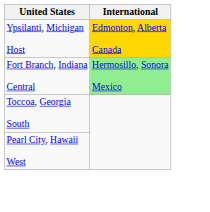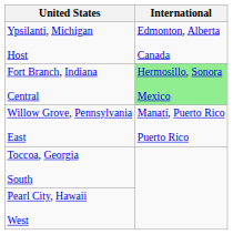 <table class="wikitable">
 <tr>
 <th>United States</th>
 <th>International</th>
 </tr>
 <tr>
 <td> <a href='#'>Ypsilanti</a>, <a href='#'>Michigan</a><br><br><a href='#'>Host</a></td>
-<td style="background: gold;"> <a href='#'>Edmonton</a>, <a href='#'>Alberta</a><br><br><a href='#'>Canada</a></td>
+<td> <a href='#'>Edmonton</a>, <a href='#'>Alberta</a><br><br><a href='#'>Canada</a></td>
 </tr>
 <tr>
 <td> <a href='#'>Fort Branch</a>, <a href='#'>Indiana</a><br><br><a href='#'>Central</a></td>
 <td style="background: lightgreen;"> <a href='#'>Hermosillo</a>, <a href='#'>Sonora</a><br><br><a href='#'>Mexico</a></td>
+</tr>
+<tr>
+<td> <a href='#'>Willow Grove</a>, <a href='#'>Pennsylvania</a><br><br><a href='#'>East</a></td>
+<td> <a href='#'>Manatí</a>, <a href='#'>Puerto Rico</a><br><br><a href='#'>Puerto Rico</a></td>
 </tr>
 <tr>
 <td> <a href='#'>Toccoa</a>, <a href='#'>Georgia</a><br><br><a href='#'>South</a></td>
 <td rowspan=2></td>
 </tr>
 <tr>
 <td> <a href='#'>Pearl City</a>, <a href='#'>Hawaii</a><br><br><a href='#'>West</a></td>
 </tr>
 </table>
